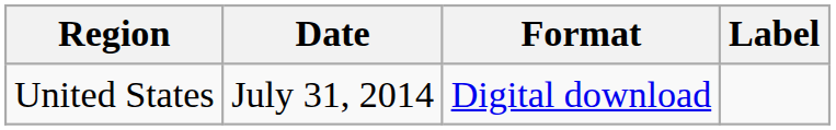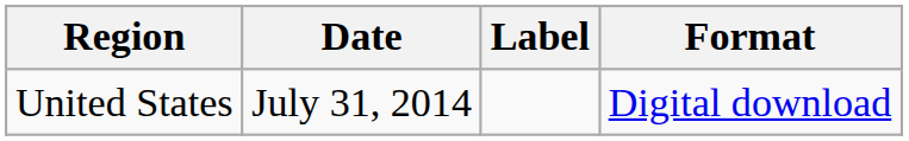 <table class="wikitable plainrowheaders">
 <tr>
 <th>Region</th>
 <th>Date</th>
+<th>Label</th>
 <th>Format</th>
-<th>Label</th>
 </tr>
 <tr>
 <td>United States</td>
 <td>July 31, 2014</td>
+<td></td>
 <td><a href='#'>Digital download</a></td>
-<td></td>
 </tr>
 </table>
